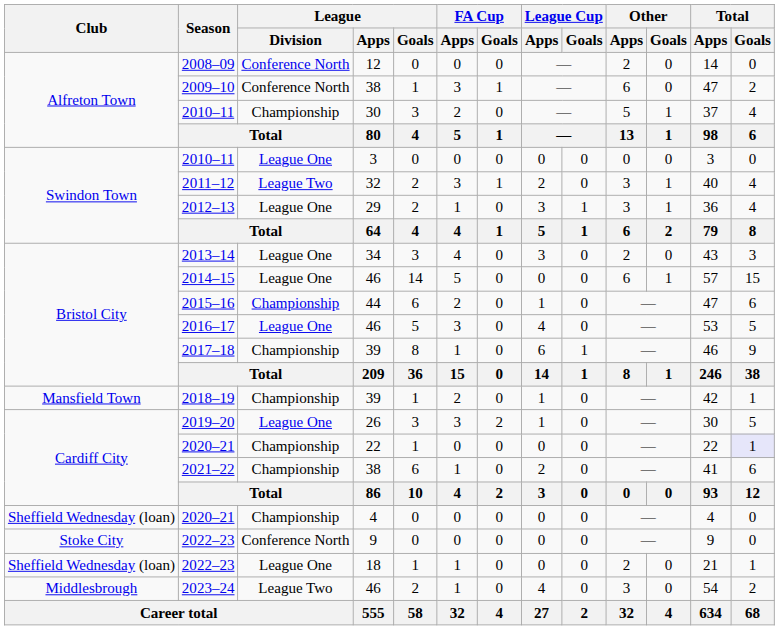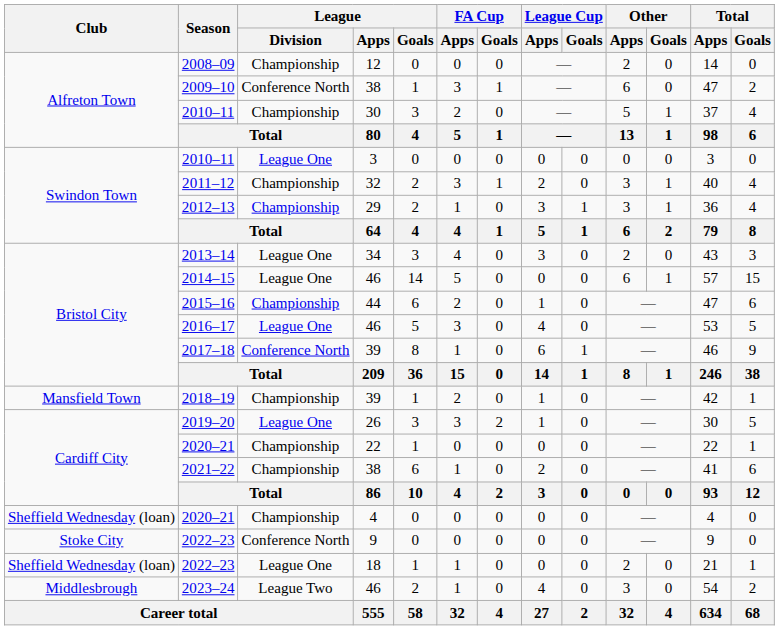 <table class=wikitable style="text-align: center;">
 <tr>
 <th rowspan=2>Club</th>
 <th rowspan=2>Season</th>
 <th colspan=3>League</th>
 <th colspan=2><a href='#'>FA Cup</a></th>
 <th colspan=2><a href='#'>League Cup</a></th>
 <th colspan=2>Other</th>
 <th colspan=2>Total</th>
 </tr>
 <tr>
 <th>Division</th>
 <th>Apps</th>
 <th>Goals</th>
 <th>Apps</th>
 <th>Goals</th>
 <th>Apps</th>
 <th>Goals</th>
 <th>Apps</th>
 <th>Goals</th>
 <th>Apps</th>
 <th>Goals</th>
 </tr>
 <tr>
 <td rowspan="4"><a href='#'>Alfreton Town</a></td>
 <td><a href='#'>2008–09</a></td>
-<td><a href='#'>Conference North</a></td>
+<td>Championship</td>
 <td>12</td>
 <td>0</td>
 <td>0</td>
 <td>0</td>
 <td colspan="2">—</td>
 <td>2</td>
 <td>0</td>
 <td>14</td>
 <td>0</td>
 </tr>
 <tr>
 <td><a href='#'>2009–10</a></td>
 <td>Conference North</td>
 <td>38</td>
 <td>1</td>
 <td>3</td>
 <td>1</td>
 <td colspan="2">—</td>
 <td>6</td>
 <td>0</td>
 <td>47</td>
 <td>2</td>
 </tr>
 <tr>
 <td><a href='#'>2010–11</a></td>
 <td>Championship</td>
 <td>30</td>
 <td>3</td>
 <td>2</td>
 <td>0</td>
 <td colspan="2">—</td>
 <td>5</td>
 <td>1</td>
 <td>37</td>
 <td>4</td>
 </tr>
 <tr>
 <th colspan="2">Total</th>
 <th>80</th>
 <th>4</th>
 <th>5</th>
 <th>1</th>
 <th colspan="2">—</th>
 <th>13</th>
 <th>1</th>
 <th>98</th>
 <th>6</th>
 </tr>
 <tr>
 <td rowspan="4"><a href='#'>Swindon Town</a></td>
 <td><a href='#'>2010–11</a></td>
 <td><a href='#'>League One</a></td>
 <td>3</td>
 <td>0</td>
 <td>0</td>
 <td>0</td>
 <td>0</td>
 <td>0</td>
 <td>0</td>
 <td>0</td>
 <td>3</td>
 <td>0</td>
 </tr>
 <tr>
 <td><a href='#'>2011–12</a></td>
-<td><a href='#'>League Two</a></td>
+<td>Championship</td>
 <td>32</td>
 <td>2</td>
 <td>3</td>
 <td>1</td>
 <td>2</td>
 <td>0</td>
 <td>3</td>
 <td>1</td>
 <td>40</td>
 <td>4</td>
 </tr>
 <tr>
 <td><a href='#'>2012–13</a></td>
-<td>League One</td>
+<td><a href='#'>Championship</a></td>
 <td>29</td>
 <td>2</td>
 <td>1</td>
 <td>0</td>
 <td>3</td>
 <td>1</td>
 <td>3</td>
 <td>1</td>
 <td>36</td>
 <td>4</td>
 </tr>
 <tr>
 <th colspan=2>Total</th>
 <th>64</th>
 <th>4</th>
 <th>4</th>
 <th>1</th>
 <th>5</th>
 <th>1</th>
 <th>6</th>
 <th>2</th>
 <th>79</th>
 <th>8</th>
 </tr>
 <tr>
 <td rowspan="6"><a href='#'>Bristol City</a></td>
 <td><a href='#'>2013–14</a></td>
 <td>League One</td>
 <td>34</td>
 <td>3</td>
 <td>4</td>
 <td>0</td>
 <td>3</td>
 <td>0</td>
 <td>2</td>
 <td>0</td>
 <td>43</td>
 <td>3</td>
 </tr>
 <tr>
 <td><a href='#'>2014–15</a></td>
 <td>League One</td>
 <td>46</td>
 <td>14</td>
 <td>5</td>
 <td>0</td>
 <td>0</td>
 <td>0</td>
 <td>6</td>
 <td>1</td>
 <td>57</td>
 <td>15</td>
 </tr>
 <tr>
 <td><a href='#'>2015–16</a></td>
 <td><a href='#'>Championship</a></td>
 <td>44</td>
 <td>6</td>
 <td>2</td>
 <td>0</td>
 <td>1</td>
 <td>0</td>
 <td colspan=2>—</td>
 <td>47</td>
 <td>6</td>
 </tr>
 <tr>
 <td><a href='#'>2016–17</a></td>
 <td><a href='#'>League One</a></td>
 <td>46</td>
 <td>5</td>
 <td>3</td>
 <td>0</td>
 <td>4</td>
 <td>0</td>
 <td colspan=2>—</td>
 <td>53</td>
 <td>5</td>
 </tr>
 <tr>
 <td><a href='#'>2017–18</a></td>
-<td>Championship</td>
+<td><a href='#'>Conference North</a></td>
 <td>39</td>
 <td>8</td>
 <td>1</td>
 <td>0</td>
 <td>6</td>
 <td>1</td>
 <td colspan=2>—</td>
 <td>46</td>
 <td>9</td>
 </tr>
 <tr>
 <th colspan=2>Total</th>
 <th>209</th>
 <th>36</th>
 <th>15</th>
 <th>0</th>
 <th>14</th>
 <th>1</th>
 <th>8</th>
 <th>1</th>
 <th>246</th>
 <th>38</th>
 </tr>
 <tr>
 <td><a href='#'>Mansfield Town</a></td>
 <td><a href='#'>2018–19</a></td>
 <td>Championship</td>
 <td>39</td>
 <td>1</td>
 <td>2</td>
 <td>0</td>
 <td>1</td>
 <td>0</td>
 <td colspan="2">—</td>
 <td>42</td>
 <td>1</td>
 </tr>
 <tr>
 <td rowspan=4><a href='#'>Cardiff City</a></td>
 <td><a href='#'>2019–20</a></td>
 <td><a href='#'>League One</a></td>
 <td>26</td>
 <td>3</td>
 <td>3</td>
 <td>2</td>
 <td>1</td>
 <td>0</td>
 <td colspan=2>—</td>
 <td>30</td>
 <td>5</td>
 </tr>
 <tr>
 <td><a href='#'>2020–21</a></td>
 <td>Championship</td>
 <td>22</td>
 <td>1</td>
 <td>0</td>
 <td>0</td>
 <td>0</td>
 <td>0</td>
 <td colspan=2>—</td>
 <td>22</td>
-<td style="background: lavender;">1</td>
+<td>1</td>
 </tr>
 <tr>
 <td><a href='#'>2021–22</a></td>
 <td>Championship</td>
 <td>38</td>
 <td>6</td>
 <td>1</td>
 <td>0</td>
 <td>2</td>
 <td>0</td>
 <td colspan=2>—</td>
 <td>41</td>
 <td>6</td>
 </tr>
 <tr>
 <th colspan=2>Total</th>
 <th>86</th>
 <th>10</th>
 <th>4</th>
 <th>2</th>
 <th>3</th>
 <th>0</th>
 <th>0</th>
 <th>0</th>
 <th>93</th>
 <th>12</th>
 </tr>
 <tr>
 <td><a href='#'>Sheffield Wednesday</a> (loan)</td>
 <td><a href='#'>2020–21</a></td>
 <td>Championship</td>
 <td>4</td>
 <td>0</td>
 <td>0</td>
 <td>0</td>
 <td>0</td>
 <td>0</td>
 <td colspan="2">—</td>
 <td>4</td>
 <td>0</td>
 </tr>
 <tr>
 <td><a href='#'>Stoke City</a></td>
 <td><a href='#'>2022–23</a></td>
 <td>Conference North</td>
 <td>9</td>
 <td>0</td>
 <td>0</td>
 <td>0</td>
 <td>0</td>
 <td>0</td>
 <td colspan="2">—</td>
 <td>9</td>
 <td>0</td>
 </tr>
 <tr>
 <td><a href='#'>Sheffield Wednesday</a> (loan)</td>
 <td><a href='#'>2022–23</a></td>
 <td>League One</td>
 <td>18</td>
 <td>1</td>
 <td>1</td>
 <td>0</td>
 <td>0</td>
 <td>0</td>
 <td>2</td>
 <td>0</td>
 <td>21</td>
 <td>1</td>
 </tr>
 <tr>
 <td><a href='#'>Middlesbrough</a></td>
 <td><a href='#'>2023–24</a></td>
 <td>League Two</td>
 <td>46</td>
 <td>2</td>
 <td>1</td>
 <td>0</td>
 <td>4</td>
 <td>0</td>
 <td>3</td>
 <td>0</td>
 <td>54</td>
 <td>2</td>
 </tr>
 <tr>
 <th colspan="3">Career total</th>
 <th>555</th>
 <th>58</th>
 <th>32</th>
 <th>4</th>
 <th>27</th>
 <th>2</th>
 <th>32</th>
 <th>4</th>
 <th>634</th>
 <th>68</th>
 </tr>
 </table>
